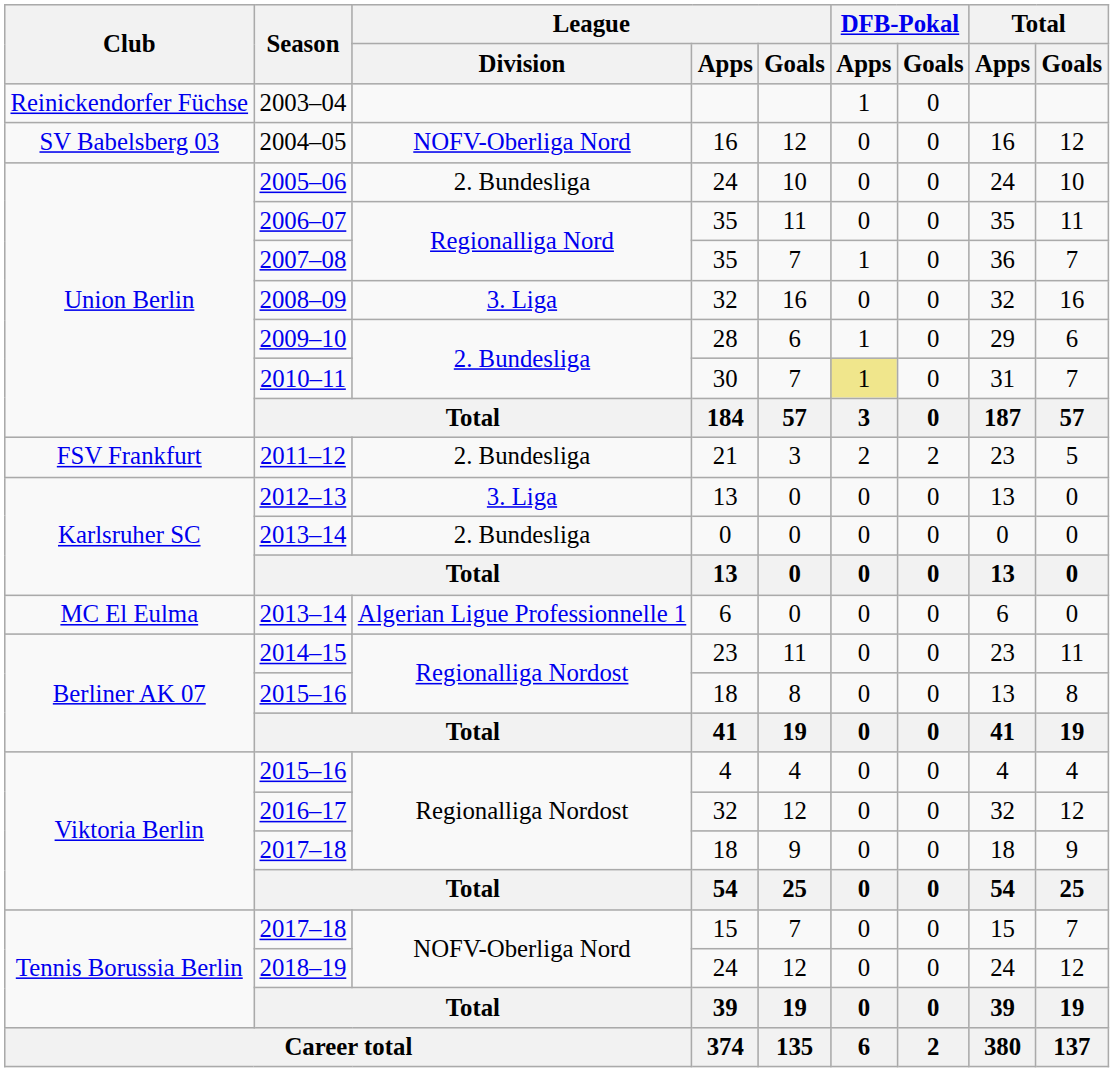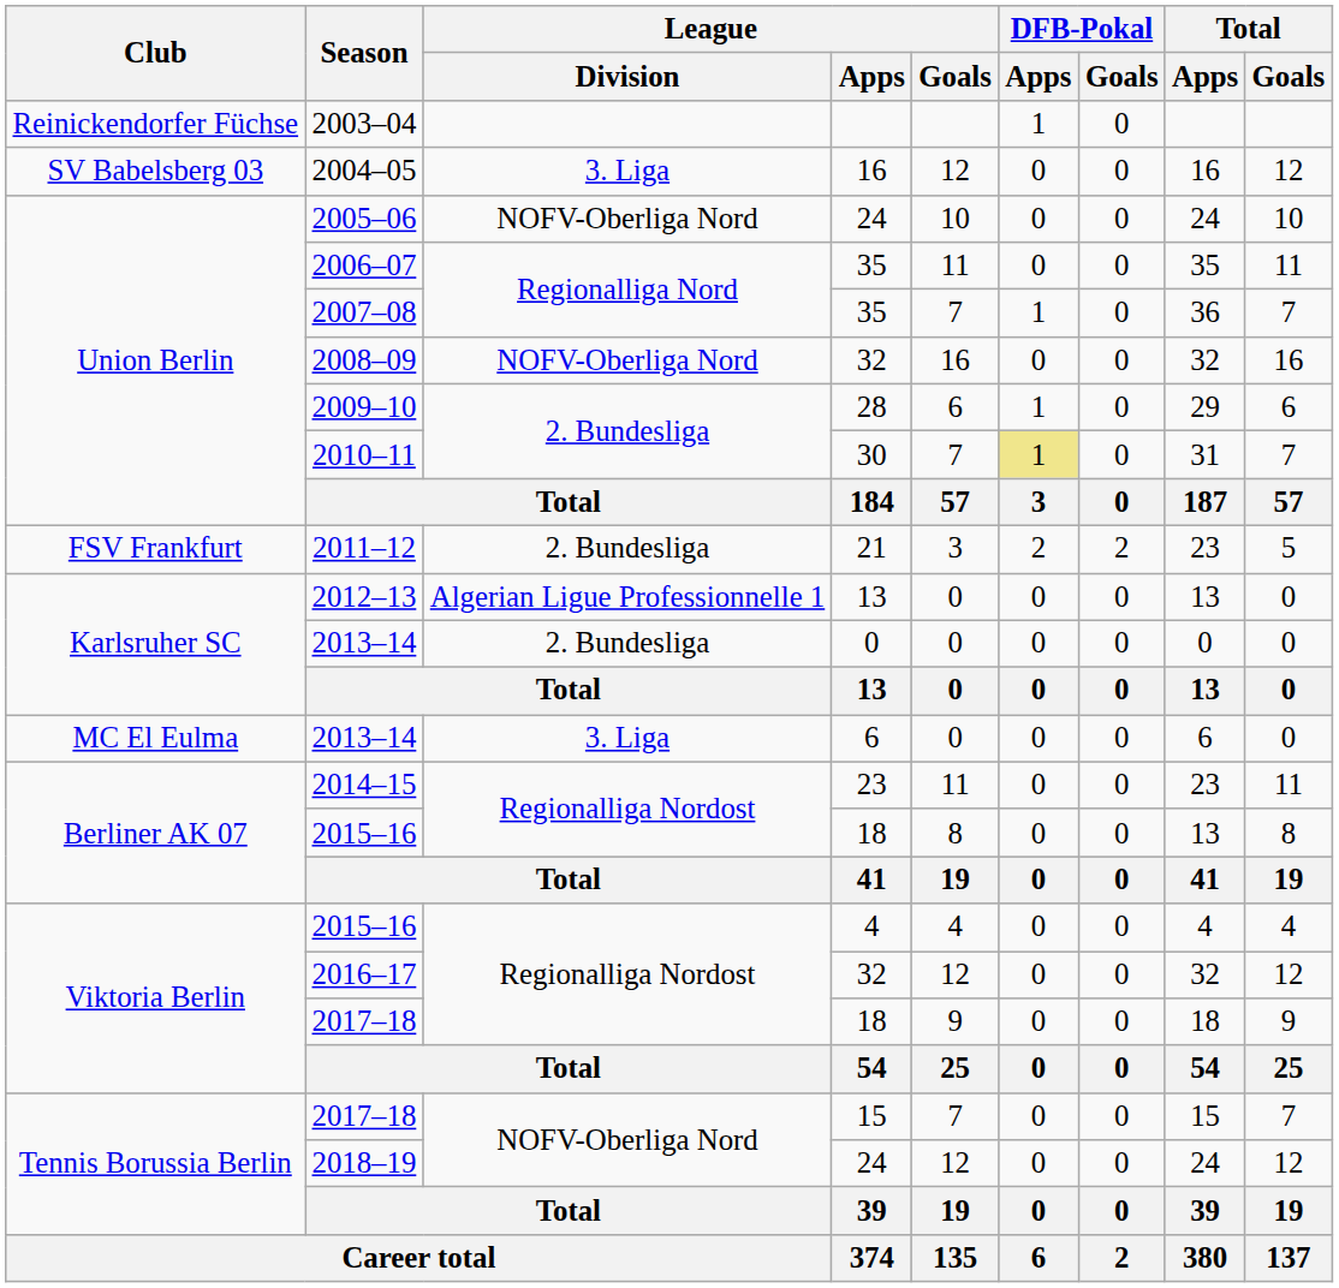 <table class="wikitable" style="text-align:center">
 <tr>
 <th rowspan="2">Club</th>
 <th rowspan="2">Season</th>
 <th colspan="3">League</th>
 <th colspan="2"><a href='#'>DFB-Pokal</a></th>
 <th colspan="2">Total</th>
 </tr>
 <tr>
 <th>Division</th>
 <th>Apps</th>
 <th>Goals</th>
 <th>Apps</th>
 <th>Goals</th>
 <th>Apps</th>
 <th>Goals</th>
 </tr>
 <tr>
 <td><a href='#'>Reinickendorfer Füchse</a></td>
 <td>2003–04</td>
 <td></td>
 <td></td>
 <td></td>
 <td>1</td>
 <td>0</td>
 <td></td>
 <td></td>
 </tr>
 <tr>
 <td><a href='#'>SV Babelsberg 03</a></td>
 <td>2004–05</td>
-<td><a href='#'>NOFV-Oberliga Nord</a></td>
+<td><a href='#'>3. Liga</a></td>
 <td>16</td>
 <td>12</td>
 <td>0</td>
 <td>0</td>
 <td>16</td>
 <td>12</td>
 </tr>
 <tr>
 <td rowspan="7"><a href='#'>Union Berlin</a></td>
 <td><a href='#'>2005–06</a></td>
-<td>2. Bundesliga</td>
+<td>NOFV-Oberliga Nord</td>
 <td>24</td>
 <td>10</td>
 <td>0</td>
 <td>0</td>
 <td>24</td>
 <td>10</td>
 </tr>
 <tr>
 <td><a href='#'>2006–07</a></td>
 <td rowspan="2"><a href='#'>Regionalliga Nord</a></td>
 <td>35</td>
 <td>11</td>
 <td>0</td>
 <td>0</td>
 <td>35</td>
 <td>11</td>
 </tr>
 <tr>
 <td><a href='#'>2007–08</a></td>
 <td>35</td>
 <td>7</td>
 <td>1</td>
 <td>0</td>
 <td>36</td>
 <td>7</td>
 </tr>
 <tr>
 <td><a href='#'>2008–09</a></td>
-<td><a href='#'>3. Liga</a></td>
+<td><a href='#'>NOFV-Oberliga Nord</a></td>
 <td>32</td>
 <td>16</td>
 <td>0</td>
 <td>0</td>
 <td>32</td>
 <td>16</td>
 </tr>
 <tr>
 <td><a href='#'>2009–10</a></td>
 <td rowspan="2"><a href='#'>2. Bundesliga</a></td>
 <td>28</td>
 <td>6</td>
 <td>1</td>
 <td>0</td>
 <td>29</td>
 <td>6</td>
 </tr>
 <tr>
 <td><a href='#'>2010–11</a></td>
 <td>30</td>
 <td>7</td>
 <td style="background: khaki;">1</td>
 <td>0</td>
 <td>31</td>
 <td>7</td>
 </tr>
 <tr>
 <th colspan="2">Total</th>
 <th>184</th>
 <th>57</th>
 <th>3</th>
 <th>0</th>
 <th>187</th>
 <th>57</th>
 </tr>
 <tr>
 <td><a href='#'>FSV Frankfurt</a></td>
 <td><a href='#'>2011–12</a></td>
 <td>2. Bundesliga</td>
 <td>21</td>
 <td>3</td>
 <td>2</td>
 <td>2</td>
 <td>23</td>
 <td>5</td>
 </tr>
 <tr>
 <td rowspan="3"><a href='#'>Karlsruher SC</a></td>
 <td><a href='#'>2012–13</a></td>
-<td><a href='#'>3. Liga</a></td>
+<td><a href='#'>Algerian Ligue Professionnelle 1</a></td>
 <td>13</td>
 <td>0</td>
 <td>0</td>
 <td>0</td>
 <td>13</td>
 <td>0</td>
 </tr>
 <tr>
 <td><a href='#'>2013–14</a></td>
 <td>2. Bundesliga</td>
 <td>0</td>
 <td>0</td>
 <td>0</td>
 <td>0</td>
 <td>0</td>
 <td>0</td>
 </tr>
 <tr>
 <th colspan="2">Total</th>
 <th>13</th>
 <th>0</th>
 <th>0</th>
 <th>0</th>
 <th>13</th>
 <th>0</th>
 </tr>
 <tr>
 <td><a href='#'>MC El Eulma</a></td>
 <td><a href='#'>2013–14</a></td>
-<td><a href='#'>Algerian Ligue Professionnelle 1</a></td>
+<td><a href='#'>3. Liga</a></td>
 <td>6</td>
 <td>0</td>
 <td>0</td>
 <td>0</td>
 <td>6</td>
 <td>0</td>
 </tr>
 <tr>
 <td rowspan="3"><a href='#'>Berliner AK 07</a></td>
 <td><a href='#'>2014–15</a></td>
 <td rowspan="2"><a href='#'>Regionalliga Nordost</a></td>
 <td>23</td>
 <td>11</td>
 <td>0</td>
 <td>0</td>
 <td>23</td>
 <td>11</td>
 </tr>
 <tr>
 <td><a href='#'>2015–16</a></td>
 <td>18</td>
 <td>8</td>
 <td>0</td>
 <td>0</td>
 <td>13</td>
 <td>8</td>
 </tr>
 <tr>
 <th colspan="2">Total</th>
 <th>41</th>
 <th>19</th>
 <th>0</th>
 <th>0</th>
 <th>41</th>
 <th>19</th>
 </tr>
 <tr>
 <td rowspan="4"><a href='#'>Viktoria Berlin</a></td>
 <td><a href='#'>2015–16</a></td>
 <td rowspan="3">Regionalliga Nordost</td>
 <td>4</td>
 <td>4</td>
 <td>0</td>
 <td>0</td>
 <td>4</td>
 <td>4</td>
 </tr>
 <tr>
 <td><a href='#'>2016–17</a></td>
 <td>32</td>
 <td>12</td>
 <td>0</td>
 <td>0</td>
 <td>32</td>
 <td>12</td>
 </tr>
 <tr>
 <td><a href='#'>2017–18</a></td>
 <td>18</td>
 <td>9</td>
 <td>0</td>
 <td>0</td>
 <td>18</td>
 <td>9</td>
 </tr>
 <tr>
 <th colspan="2">Total</th>
 <th>54</th>
 <th>25</th>
 <th>0</th>
 <th>0</th>
 <th>54</th>
 <th>25</th>
 </tr>
 <tr>
 <td rowspan="3"><a href='#'>Tennis Borussia Berlin</a></td>
 <td><a href='#'>2017–18</a></td>
 <td rowspan="2">NOFV-Oberliga Nord</td>
 <td>15</td>
 <td>7</td>
 <td>0</td>
 <td>0</td>
 <td>15</td>
 <td>7</td>
 </tr>
 <tr>
 <td><a href='#'>2018–19</a></td>
 <td>24</td>
 <td>12</td>
 <td>0</td>
 <td>0</td>
 <td>24</td>
 <td>12</td>
 </tr>
 <tr>
 <th colspan="2">Total</th>
 <th>39</th>
 <th>19</th>
 <th>0</th>
 <th>0</th>
 <th>39</th>
 <th>19</th>
 </tr>
 <tr>
 <th colspan="3">Career total</th>
 <th>374</th>
 <th>135</th>
 <th>6</th>
 <th>2</th>
 <th>380</th>
 <th>137</th>
 </tr>
 </table>
